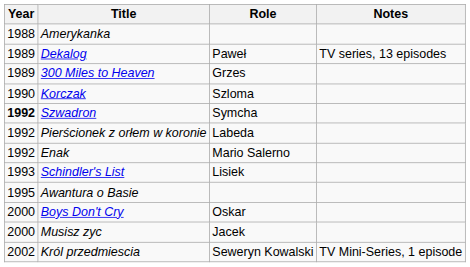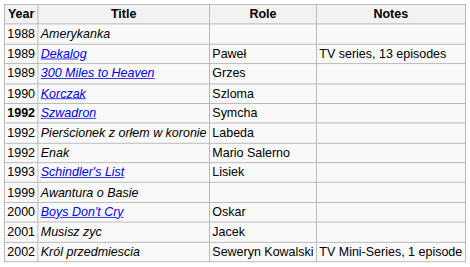 <table class="wikitable">
 <tr>
 <th>Year</th>
 <th>Title</th>
 <th>Role</th>
 <th>Notes</th>
 </tr>
 <tr>
 <td>1988</td>
 <td><em>Amerykanka</em></td>
 <td></td>
 <td></td>
 </tr>
 <tr>
 <td>1989</td>
 <td><em><a href='#'>Dekalog</a></em></td>
 <td>Paweł</td>
 <td>TV series, 13 episodes</td>
 </tr>
 <tr>
 <td>1989</td>
 <td><em><a href='#'>300 Miles to Heaven</a></em></td>
 <td>Grzes</td>
 <td></td>
 </tr>
 <tr>
 <td>1990</td>
 <td><em><a href='#'>Korczak</a></em></td>
 <td>Szloma</td>
 <td></td>
 </tr>
 <tr>
 <td><strong>1992</strong></td>
 <td><em><a href='#'>Szwadron</a></em></td>
 <td>Symcha</td>
 <td></td>
 </tr>
 <tr>
 <td>1992</td>
 <td><em>Pierścionek z orłem w koronie</em></td>
 <td>Labeda</td>
 <td></td>
 </tr>
 <tr>
 <td>1992</td>
 <td><em>Enak</em></td>
 <td>Mario Salerno</td>
 <td></td>
 </tr>
 <tr>
 <td>1993</td>
 <td><em><a href='#'>Schindler's List</a></em></td>
 <td>Lisiek</td>
 <td></td>
 </tr>
 <tr>
-<td>1995</td>
+<td>1999</td>
 <td><em>Awantura o Basie</em></td>
 <td></td>
 <td></td>
 </tr>
 <tr>
 <td>2000</td>
 <td><em><a href='#'>Boys Don't Cry</a></em></td>
 <td>Oskar</td>
 <td></td>
 </tr>
 <tr>
-<td>2000</td>
+<td>2001</td>
 <td><em>Musisz zyc</em></td>
 <td>Jacek</td>
 <td></td>
 </tr>
 <tr>
 <td>2002</td>
 <td><em>Król przedmiescia</em></td>
 <td>Seweryn Kowalski</td>
 <td>TV Mini-Series, 1 episode</td>
 </tr>
 </table>
